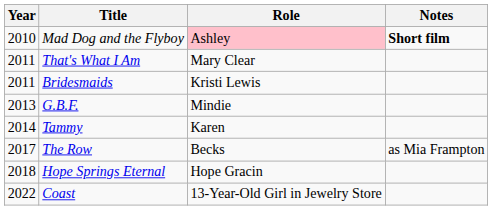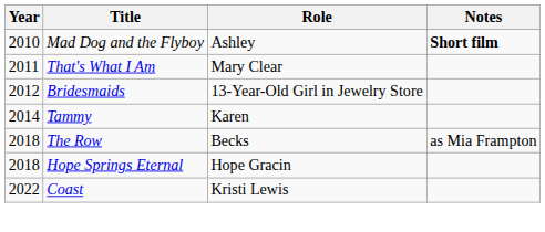 <table class="wikitable sortable">
 <tr>
 <th>Year</th>
 <th>Title</th>
 <th>Role</th>
 <th class="unsortable">Notes</th>
 </tr>
 <tr>
 <td>2010</td>
 <td><em>Mad Dog and the Flyboy</em></td>
-<td style="background: pink;">Ashley</td>
+<td>Ashley</td>
 <td><strong>Short film</strong></td>
 </tr>
 <tr>
 <td>2011</td>
 <td><em><a href='#'>That's What I Am</a></em></td>
 <td>Mary Clear</td>
 <td></td>
 </tr>
 <tr>
-<td>2011</td>
+<td>2012</td>
 <td><em><a href='#'>Bridesmaids</a></em></td>
-<td>Kristi Lewis</td>
-<td></td>
-</tr>
-<tr>
-<td>2013</td>
-<td><em><a href='#'>G.B.F.</a></em></td>
-<td>Mindie</td>
+<td>13-Year-Old Girl in Jewelry Store</td>
 <td></td>
 </tr>
 <tr>
 <td>2014</td>
 <td><em><a href='#'>Tammy</a></em></td>
 <td>Karen</td>
 <td></td>
 </tr>
 <tr>
-<td>2017</td>
+<td>2018</td>
 <td><em><a href='#'>The Row</a></em></td>
 <td>Becks</td>
 <td>as Mia Frampton</td>
 </tr>
 <tr>
 <td>2018</td>
 <td><em><a href='#'>Hope Springs Eternal</a></em></td>
 <td>Hope Gracin</td>
 <td></td>
 </tr>
 <tr>
 <td>2022</td>
 <td><em><a href='#'>Coast</a></em></td>
-<td>13-Year-Old Girl in Jewelry Store</td>
+<td>Kristi Lewis</td>
 <td></td>
 </tr>
 </table>
